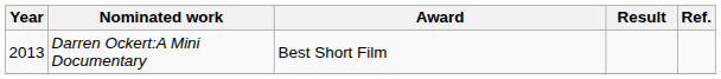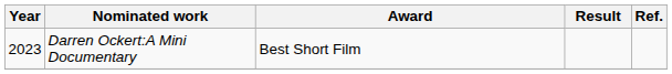 <table class="wikitable">
 <tr>
 <th>Year</th>
 <th width="220">Nominated work</th>
 <th width="325">Award</th>
 <th width="65">Result</th>
 <th>Ref.</th>
 </tr>
 <tr>
-<td align="center" rowspan=1>2013</td>
+<td align="center" rowspan=1>2023</td>
 <td><em>Darren Ockert:A Mini Documentary</em></td>
 <td>Best Short Film</td>
 <td></td>
 <td align="center"></td>
 </tr>
 <tr>
 </tr>
 </table>
